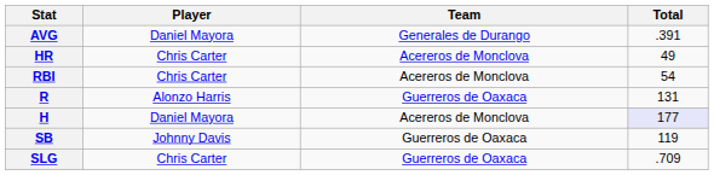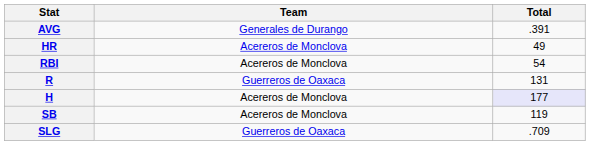 <table class="wikitable" style="text-align:center;">
 <tr>
 <th scope="col" width="3%">Stat</th>
-<th scope="col" width="10%">Player</th>
 <th scope="col" width="15%">Team</th>
 <th scope="col" width="3%">Total</th>
 </tr>
 <tr>
 <th scope="row" style="text-align:center;"><a href='#'>AVG</a></th>
-<td> <a href='#'>Daniel Mayora</a></td>
 <td><a href='#'>Generales de Durango</a></td>
 <td>.391</td>
 </tr>
 <tr>
 <th scope="row" style="text-align:center;"><a href='#'>HR</a></th>
-<td> <a href='#'>Chris Carter</a></td>
 <td><a href='#'>Acereros de Monclova</a></td>
 <td>49</td>
 </tr>
 <tr>
 <th scope="row" style="text-align:center;"><a href='#'>RBI</a></th>
-<td> <a href='#'>Chris Carter</a></td>
 <td>Acereros de Monclova</td>
 <td>54</td>
 </tr>
 <tr>
 <th scope="row" style="text-align:center;"><a href='#'>R</a></th>
-<td> <a href='#'>Alonzo Harris</a></td>
 <td><a href='#'>Guerreros de Oaxaca</a></td>
 <td>131</td>
 </tr>
 <tr>
 <th scope="row" style="text-align:center;"><a href='#'>H</a></th>
-<td> <a href='#'>Daniel Mayora</a></td>
 <td>Acereros de Monclova</td>
 <td style="background: lavender;">177</td>
 </tr>
 <tr>
 <th scope="row" style="text-align:center;"><a href='#'>SB</a></th>
-<td> <a href='#'>Johnny Davis</a></td>
-<td>Guerreros de Oaxaca</td>
+<td>Acereros de Monclova</td>
 <td>119</td>
 </tr>
 <tr>
 <th scope="row" style="text-align:center;"><a href='#'>SLG</a></th>
-<td> <a href='#'>Chris Carter</a></td>
 <td><a href='#'>Guerreros de Oaxaca</a></td>
 <td>.709</td>
 </tr>
 </table>
